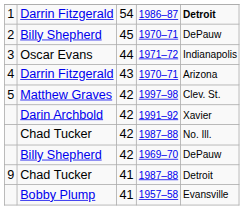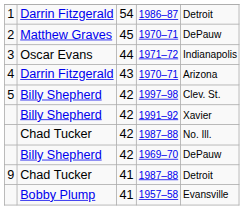 <table class="wikitable">
 <tr>
 </tr>
 <tr>
 <td>1</td>
 <td><a href='#'>Darrin Fitzgerald</a></td>
 <td>54</td>
 <td style="font-size:80%;"><a href='#'>1986–87</a></td>
-<td style="font-size:80%;"><strong>Detroit</strong></td>
+<td style="font-size:80%;">Detroit</td>
 </tr>
 <tr>
 <td>2</td>
-<td><a href='#'>Billy Shepherd</a></td>
+<td><a href='#'>Matthew Graves</a></td>
 <td>45</td>
 <td style="font-size:80%;"><a href='#'>1970–71</a></td>
 <td style="font-size:80%;">DePauw</td>
 </tr>
 <tr>
 <td>3</td>
 <td>Oscar Evans</td>
 <td>44</td>
 <td style="font-size:80%;"><a href='#'>1971–72</a></td>
 <td style="font-size:80%;">Indianapolis</td>
 </tr>
 <tr>
 <td>4</td>
 <td><a href='#'>Darrin Fitzgerald</a></td>
 <td>43</td>
 <td style="font-size:80%;"><a href='#'>1970–71</a></td>
 <td style="font-size:80%;">Arizona</td>
 </tr>
 <tr>
 <td>5</td>
-<td><a href='#'>Matthew Graves</a></td>
+<td><a href='#'>Billy Shepherd</a></td>
 <td>42</td>
 <td style="font-size:80%;"><a href='#'>1997–98</a></td>
 <td style="font-size:80%;">Clev. St.</td>
 </tr>
 <tr>
 <td></td>
-<td><a href='#'>Darin Archbold</a></td>
+<td><a href='#'>Billy Shepherd</a></td>
 <td>42</td>
 <td style="font-size:80%;"><a href='#'>1991–92</a></td>
 <td style="font-size:80%;">Xavier</td>
 </tr>
 <tr>
 <td></td>
 <td>Chad Tucker</td>
 <td>42</td>
 <td style="font-size:80%;"><a href='#'>1987–88</a></td>
 <td style="font-size:80%;">No. Ill.</td>
 </tr>
 <tr>
 <td></td>
 <td><a href='#'>Billy Shepherd</a></td>
 <td>42</td>
 <td style="font-size:80%;"><a href='#'>1969–70</a></td>
 <td style="font-size:80%;">DePauw</td>
 </tr>
 <tr>
 <td>9</td>
 <td>Chad Tucker</td>
 <td>41</td>
 <td style="font-size:80%;"><a href='#'>1987–88</a></td>
 <td style="font-size:80%;">Detroit</td>
 </tr>
 <tr>
 <td></td>
 <td><a href='#'>Bobby Plump</a></td>
 <td>41</td>
 <td style="font-size:80%;"><a href='#'>1957–58</a></td>
 <td style="font-size:80%;">Evansville</td>
 </tr>
 </table>
